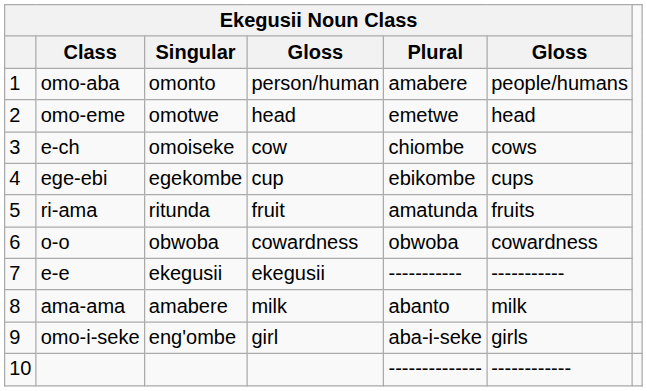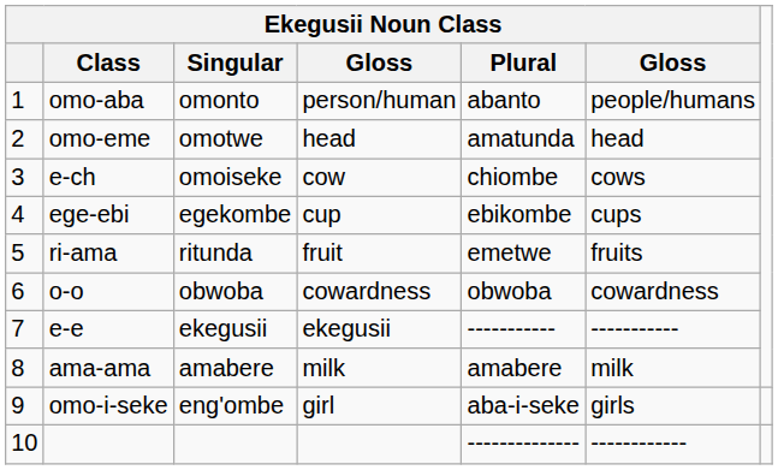 <table class="wikitable">
 <tr>
 <th colspan="6">Ekegusii Noun Class</th>
 </tr>
 <tr>
 <th></th>
 <th>Class</th>
 <th>Singular</th>
 <th>Gloss</th>
 <th>Plural</th>
 <th>Gloss</th>
 </tr>
 <tr>
 <td>1</td>
 <td>omo-aba</td>
 <td>omonto</td>
 <td>person/human</td>
-<td>amabere</td>
+<td>abanto</td>
 <td>people/humans</td>
 </tr>
 <tr>
 <td>2</td>
 <td>omo-eme</td>
 <td>omotwe</td>
 <td>head</td>
-<td>emetwe</td>
+<td>amatunda</td>
 <td>head</td>
 </tr>
 <tr>
 <td>3</td>
 <td>e-ch</td>
 <td>omoiseke</td>
 <td>cow</td>
 <td>chiombe</td>
 <td>cows</td>
 </tr>
 <tr>
 <td>4</td>
 <td>ege-ebi</td>
 <td>egekombe</td>
 <td>cup</td>
 <td>ebikombe</td>
 <td>cups</td>
 </tr>
 <tr>
 <td>5</td>
 <td>ri-ama</td>
 <td>ritunda</td>
 <td>fruit</td>
-<td>amatunda</td>
+<td>emetwe</td>
 <td>fruits</td>
 </tr>
 <tr>
 <td>6</td>
 <td>o-o</td>
 <td>obwoba</td>
 <td>cowardness</td>
 <td>obwoba</td>
 <td>cowardness</td>
 </tr>
 <tr>
 <td>7</td>
 <td>e-e</td>
 <td>ekegusii</td>
 <td>ekegusii</td>
 <td>-----------</td>
 <td>-----------</td>
 </tr>
 <tr>
 <td>8</td>
 <td>ama-ama</td>
 <td>amabere</td>
 <td>milk</td>
-<td>abanto</td>
+<td>amabere</td>
 <td>milk</td>
 </tr>
 <tr>
 <td>9</td>
 <td>omo-i-seke</td>
 <td>eng'ombe</td>
 <td>girl</td>
 <td>aba-i-seke</td>
 <td>girls</td>
 <td></td>
 </tr>
 <tr>
 <td>10</td>
 <td></td>
 <td></td>
 <td></td>
 <td>--------------</td>
 <td>------------</td>
 </tr>
 </table>
